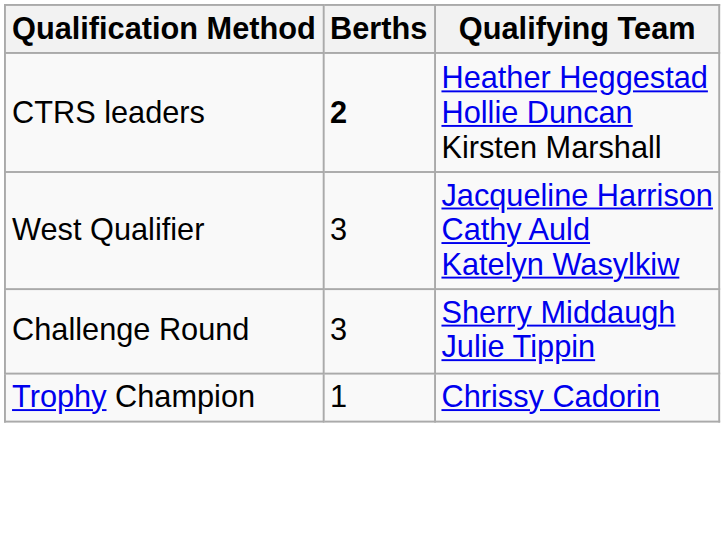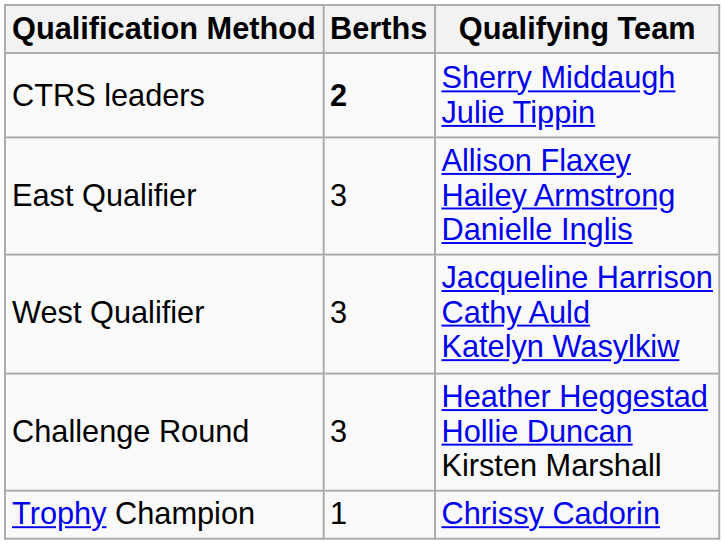 <table class="wikitable" border="1">
 <tr>
 <th>Qualification Method</th>
 <th>Berths</th>
 <th>Qualifying Team</th>
 </tr>
 <tr>
 <td>CTRS leaders</td>
 <td><strong>2</strong></td>
-<td><a href='#'>Heather Heggestad</a> <br> <a href='#'>Hollie Duncan</a> <br> Kirsten Marshall</td>
+<td><a href='#'>Sherry Middaugh</a> <br> <a href='#'>Julie Tippin</a></td>
+</tr>
+<tr>
+<td>East Qualifier</td>
+<td>3</td>
+<td><a href='#'>Allison Flaxey</a> <br> <a href='#'>Hailey Armstrong</a> <br> <a href='#'>Danielle Inglis</a></td>
 </tr>
 <tr>
 <td>West Qualifier</td>
 <td>3</td>
 <td><a href='#'>Jacqueline Harrison</a> <br> <a href='#'>Cathy Auld</a> <br> <a href='#'>Katelyn Wasylkiw</a></td>
 </tr>
 <tr>
 <td>Challenge Round</td>
 <td>3</td>
-<td><a href='#'>Sherry Middaugh</a> <br> <a href='#'>Julie Tippin</a></td>
+<td><a href='#'>Heather Heggestad</a> <br> <a href='#'>Hollie Duncan</a> <br> Kirsten Marshall</td>
 </tr>
 <tr>
 <td><a href='#'>Trophy</a> Champion</td>
 <td>1</td>
 <td><a href='#'>Chrissy Cadorin</a></td>
 </tr>
 </table>
